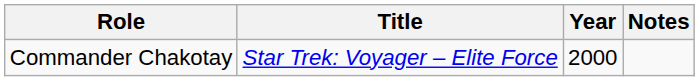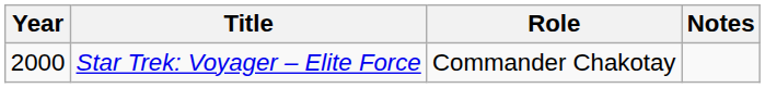 <table class="wikitable sortable">
 <tr>
+<th>Year</th>
+<th>Title</th>
 <th>Role</th>
-<th>Title</th>
-<th>Year</th>
 <th class="unsortable">Notes</th>
 </tr>
 <tr>
+<td>2000</td>
+<td><em><a href='#'>Star Trek: Voyager – Elite Force</a></em></td>
 <td>Commander Chakotay</td>
-<td><em><a href='#'>Star Trek: Voyager – Elite Force</a></em></td>
-<td>2000</td>
 <td></td>
 </tr>
 </table>
